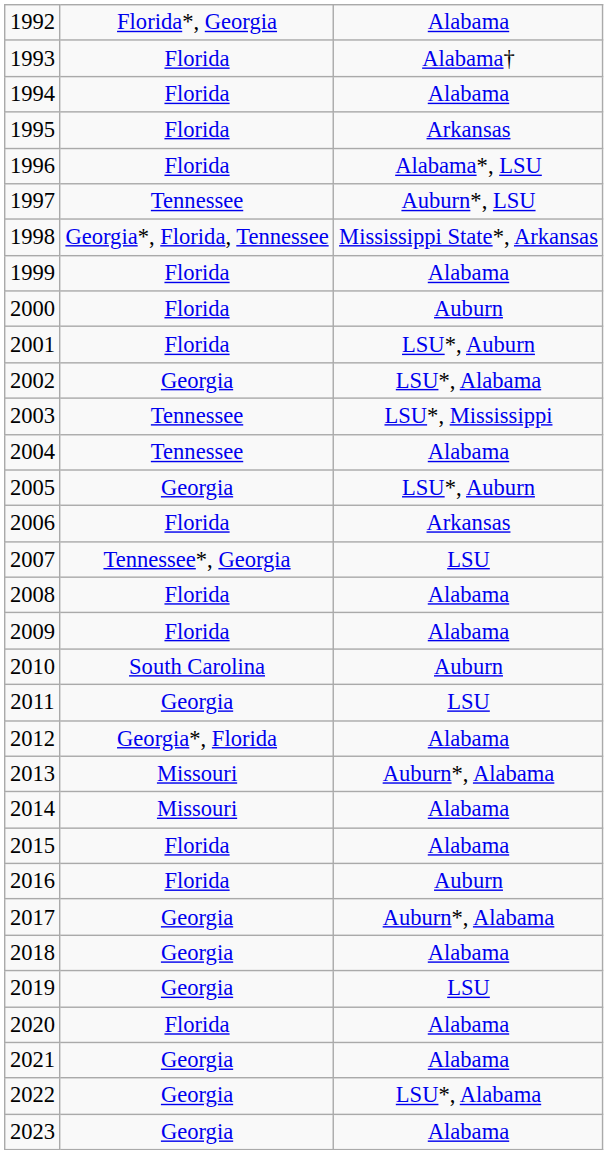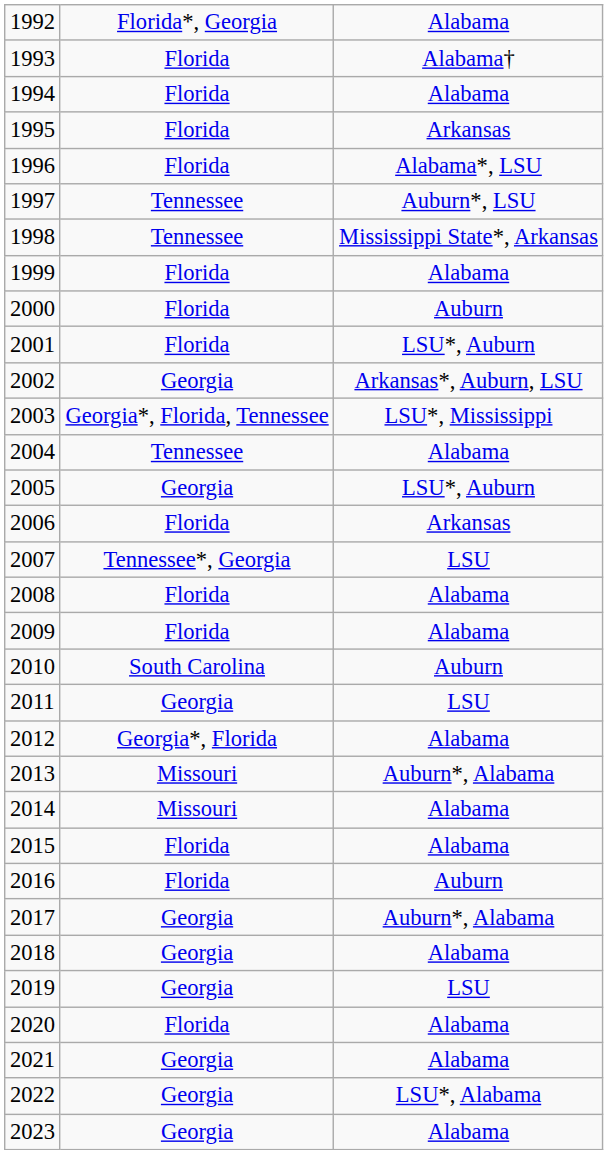 <table class="wikitable" style="text-align:center">
 <tr>
 <td>1992</td>
 <td><a href='#'>Florida</a>*, <a href='#'>Georgia</a></td>
 <td><a href='#'>Alabama</a></td>
 </tr>
 <tr>
 <td>1993</td>
 <td><a href='#'>Florida</a></td>
 <td><a href='#'>Alabama</a>†</td>
 </tr>
 <tr>
 <td>1994</td>
 <td><a href='#'>Florida</a></td>
 <td><a href='#'>Alabama</a></td>
 </tr>
 <tr>
 <td>1995</td>
 <td><a href='#'>Florida</a></td>
 <td><a href='#'>Arkansas</a></td>
 </tr>
 <tr>
 <td>1996</td>
 <td><a href='#'>Florida</a></td>
 <td><a href='#'>Alabama</a>*, <a href='#'>LSU</a></td>
 </tr>
 <tr>
 <td>1997</td>
 <td><a href='#'>Tennessee</a></td>
 <td><a href='#'>Auburn</a>*, <a href='#'>LSU</a></td>
 </tr>
 <tr>
 <td>1998</td>
-<td><a href='#'>Georgia</a>*, <a href='#'>Florida</a>, <a href='#'>Tennessee</a></td>
+<td><a href='#'>Tennessee</a></td>
 <td><a href='#'>Mississippi State</a>*, <a href='#'>Arkansas</a></td>
 </tr>
 <tr>
 <td>1999</td>
 <td><a href='#'>Florida</a></td>
 <td><a href='#'>Alabama</a></td>
 </tr>
 <tr>
 <td>2000</td>
 <td><a href='#'>Florida</a></td>
 <td><a href='#'>Auburn</a></td>
 </tr>
 <tr>
 <td>2001</td>
 <td><a href='#'>Florida</a></td>
 <td><a href='#'>LSU</a>*, <a href='#'>Auburn</a></td>
 </tr>
 <tr>
 <td>2002</td>
 <td><a href='#'>Georgia</a></td>
-<td><a href='#'>LSU</a>*, <a href='#'>Alabama</a></td>
+<td><a href='#'>Arkansas</a>*, <a href='#'>Auburn</a>, <a href='#'>LSU</a></td>
 </tr>
 <tr>
 <td>2003</td>
-<td><a href='#'>Tennessee</a></td>
+<td><a href='#'>Georgia</a>*, <a href='#'>Florida</a>, <a href='#'>Tennessee</a></td>
 <td><a href='#'>LSU</a>*, <a href='#'>Mississippi</a></td>
 </tr>
 <tr>
 <td>2004</td>
 <td><a href='#'>Tennessee</a></td>
 <td><a href='#'>Alabama</a></td>
 </tr>
 <tr>
 <td>2005</td>
 <td><a href='#'>Georgia</a></td>
 <td><a href='#'>LSU</a>*, <a href='#'>Auburn</a></td>
 </tr>
 <tr>
 <td>2006</td>
 <td><a href='#'>Florida</a></td>
 <td><a href='#'>Arkansas</a></td>
 </tr>
 <tr>
 <td>2007</td>
 <td><a href='#'>Tennessee</a>*, <a href='#'>Georgia</a></td>
 <td><a href='#'>LSU</a></td>
 </tr>
 <tr>
 <td>2008</td>
 <td><a href='#'>Florida</a></td>
 <td><a href='#'>Alabama</a></td>
 </tr>
 <tr>
 <td>2009</td>
 <td><a href='#'>Florida</a></td>
 <td><a href='#'>Alabama</a></td>
 </tr>
 <tr>
 <td>2010</td>
 <td><a href='#'>South Carolina</a></td>
 <td><a href='#'>Auburn</a></td>
 </tr>
 <tr>
 <td>2011</td>
 <td><a href='#'>Georgia</a></td>
 <td><a href='#'>LSU</a></td>
 </tr>
 <tr>
 <td>2012</td>
 <td><a href='#'>Georgia</a>*, <a href='#'>Florida</a></td>
 <td><a href='#'>Alabama</a></td>
 </tr>
 <tr>
 <td>2013</td>
 <td><a href='#'>Missouri</a></td>
 <td><a href='#'>Auburn</a>*, <a href='#'>Alabama</a></td>
 </tr>
 <tr>
 <td>2014</td>
 <td><a href='#'>Missouri</a></td>
 <td><a href='#'>Alabama</a></td>
 </tr>
 <tr>
 <td>2015</td>
 <td><a href='#'>Florida</a></td>
 <td><a href='#'>Alabama</a></td>
 </tr>
 <tr>
 <td>2016</td>
 <td><a href='#'>Florida</a></td>
 <td><a href='#'>Auburn</a></td>
 </tr>
 <tr>
 <td>2017</td>
 <td><a href='#'>Georgia</a></td>
 <td><a href='#'>Auburn</a>*, <a href='#'>Alabama</a></td>
 </tr>
 <tr>
 <td>2018</td>
 <td><a href='#'>Georgia</a></td>
 <td><a href='#'>Alabama</a></td>
 </tr>
 <tr>
 <td>2019</td>
 <td><a href='#'>Georgia</a></td>
 <td><a href='#'>LSU</a></td>
 </tr>
 <tr>
 <td>2020</td>
 <td><a href='#'>Florida</a></td>
 <td><a href='#'>Alabama</a></td>
 </tr>
 <tr>
 <td>2021</td>
 <td><a href='#'>Georgia</a></td>
 <td><a href='#'>Alabama</a></td>
 </tr>
 <tr>
 <td>2022</td>
 <td><a href='#'>Georgia</a></td>
 <td><a href='#'>LSU</a>*, <a href='#'>Alabama</a></td>
 </tr>
 <tr>
 <td>2023</td>
 <td><a href='#'>Georgia</a></td>
 <td><a href='#'>Alabama</a></td>
 </tr>
 </table>
